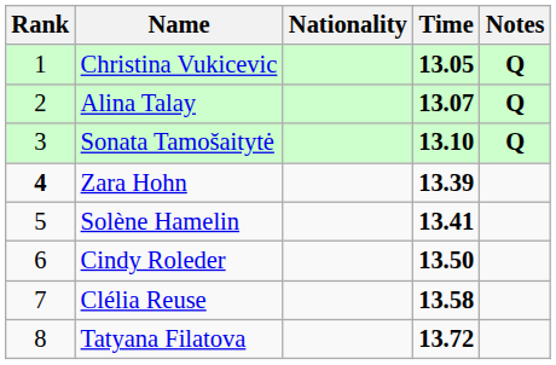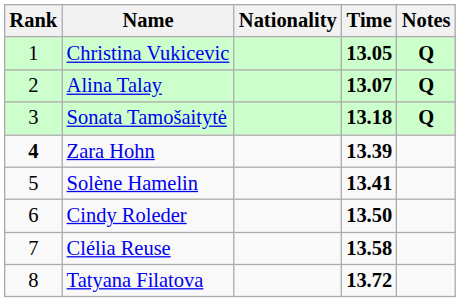 <table class="wikitable sortable" style="text-align:center">
 <tr>
 <th>Rank</th>
 <th>Name</th>
 <th>Nationality</th>
 <th>Time</th>
 <th>Notes</th>
 </tr>
 <tr bgcolor=ccffcc>
 <td>1</td>
 <td align=left><a href='#'>Christina Vukicevic</a></td>
 <td align=left></td>
 <td><strong>13.05</strong></td>
 <td><strong>Q</strong></td>
 </tr>
 <tr bgcolor=ccffcc>
 <td>2</td>
 <td align=left><a href='#'>Alina Talay</a></td>
 <td align=left></td>
 <td><strong>13.07</strong></td>
 <td><strong>Q</strong></td>
 </tr>
 <tr bgcolor=ccffcc>
 <td>3</td>
 <td align=left><a href='#'>Sonata Tamošaitytė</a></td>
 <td align=left></td>
-<td><strong>13.10</strong></td>
+<td><strong>13.18</strong></td>
 <td><strong>Q</strong></td>
 </tr>
 <tr>
 <td><strong>4</strong></td>
 <td align=left><a href='#'>Zara Hohn</a></td>
 <td align=left></td>
 <td><strong>13.39</strong></td>
 <td></td>
 </tr>
 <tr>
 <td>5</td>
 <td align=left><a href='#'>Solène Hamelin</a></td>
 <td align=left></td>
 <td><strong>13.41</strong></td>
 <td></td>
 </tr>
 <tr>
 <td>6</td>
 <td align=left><a href='#'>Cindy Roleder</a></td>
 <td align=left></td>
 <td><strong>13.50</strong></td>
 <td></td>
 </tr>
 <tr>
 <td>7</td>
 <td align=left><a href='#'>Clélia Reuse</a></td>
 <td align=left></td>
 <td><strong>13.58</strong></td>
 <td></td>
 </tr>
 <tr>
 <td>8</td>
 <td align=left><a href='#'>Tatyana Filatova</a></td>
 <td align=left></td>
 <td><strong>13.72</strong></td>
 <td></td>
 </tr>
 </table>
